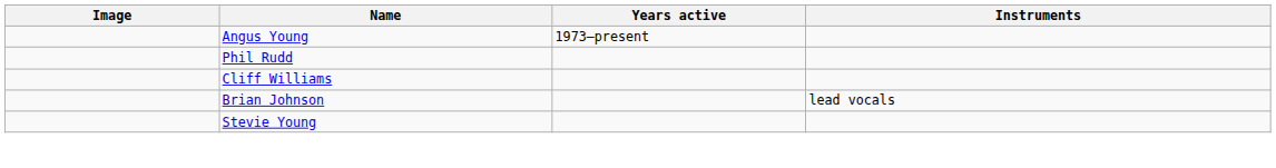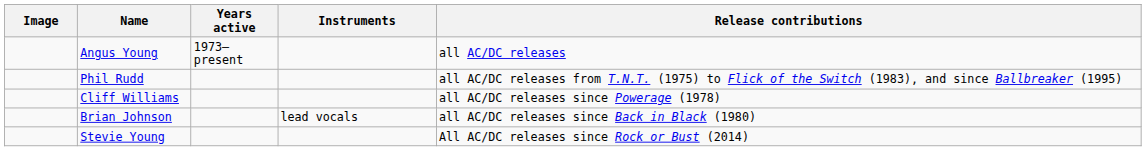 <table class="wikitable" border="1" width="100%">
 <tr>
 <th scope="col" width="75">Image</th>
 <th scope="col" width="120">Name</th>
 <th scope="col" width="90">Years active</th>
 <th scope="col" width="170">Instruments</th>
+<th scope="col">Release contributions</th>
 </tr>
 <tr>
 <td></td>
 <td><a href='#'>Angus Young</a></td>
 <td>1973–present</td>
 <td></td>
+<td>all <a href='#'>AC/DC releases</a></td>
 </tr>
 <tr>
 <td></td>
 <td><a href='#'>Phil Rudd</a></td>
 <td></td>
 <td></td>
+<td>all AC/DC releases from <em><a href='#'>T.N.T.</a></em> (1975) to <em><a href='#'>Flick of the Switch</a></em> (1983), and since <em><a href='#'>Ballbreaker</a></em> (1995)</td>
 </tr>
 <tr>
 <td></td>
 <td><a href='#'>Cliff Williams</a></td>
 <td></td>
 <td></td>
+<td>all AC/DC releases since <em><a href='#'>Powerage</a></em> (1978)</td>
 </tr>
 <tr>
 <td></td>
 <td><a href='#'>Brian Johnson</a></td>
 <td></td>
 <td>lead vocals</td>
+<td>all AC/DC releases since <em><a href='#'>Back in Black</a></em> (1980)</td>
 </tr>
 <tr>
 <td></td>
 <td><a href='#'>Stevie Young</a></td>
 <td></td>
 <td></td>
+<td>All AC/DC releases since <em><a href='#'>Rock or Bust</a></em> (2014)</td>
 </tr>
 </table>
